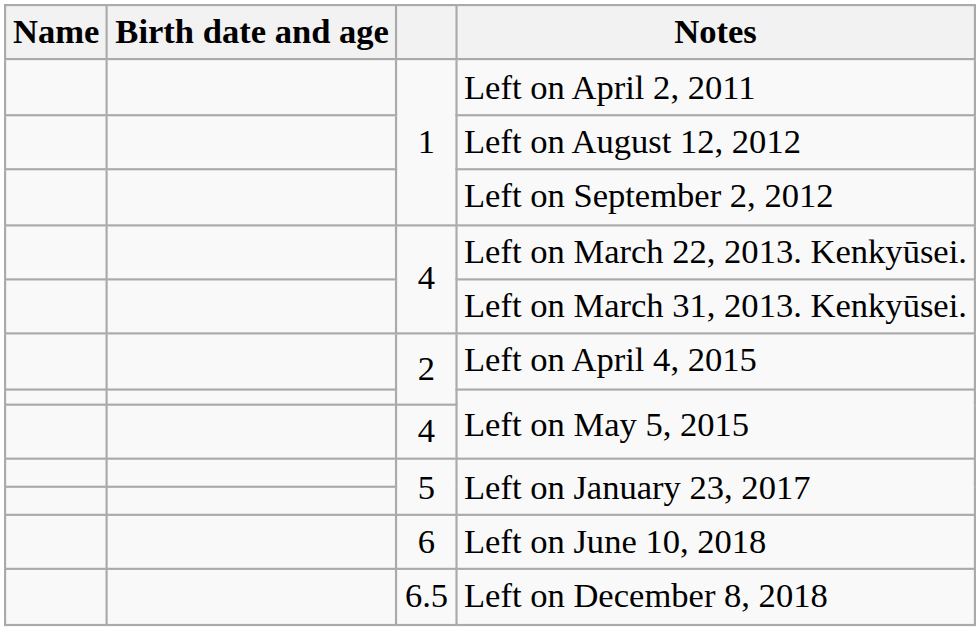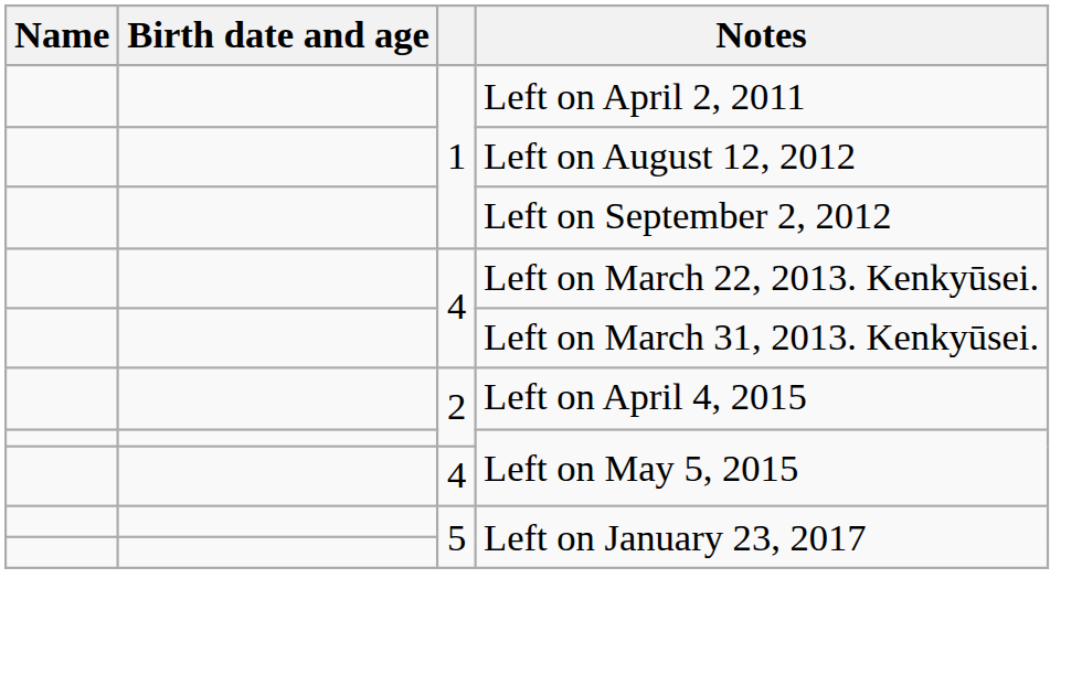 <table class="wikitable unsortable" style="font-size:100%; margin-right:0px;">
 <tr style="white-space:nowrap;">
 <th>Name</th>
 <th>Birth date and age</th>
 <th></th>
 <th>Notes</th>
 </tr>
 <tr>
 <td></td>
 <td></td>
 <td align="center" rowspan="3">1</td>
 <td>Left on April 2, 2011</td>
 </tr>
 <tr>
 <td></td>
 <td></td>
 <td>Left on August 12, 2012</td>
 </tr>
 <tr>
 <td></td>
 <td></td>
 <td>Left on September 2, 2012</td>
 </tr>
 <tr>
 <td></td>
 <td></td>
 <td align="center" rowspan="2">4</td>
 <td>Left on March 22, 2013. Kenkyūsei.</td>
 </tr>
 <tr>
 <td></td>
 <td></td>
 <td>Left on March 31, 2013. Kenkyūsei.</td>
 </tr>
 <tr>
 <td></td>
 <td></td>
 <td align="center" rowspan="2">2</td>
 <td>Left on April 4, 2015</td>
 </tr>
 <tr>
 <td></td>
 <td></td>
 <td rowspan="2">Left on May 5, 2015</td>
 </tr>
 <tr>
 <td></td>
 <td></td>
 <td align="center">4</td>
 </tr>
 <tr>
 <td></td>
 <td></td>
 <td align="center" rowspan="2">5</td>
 <td rowspan="2">Left on January 23, 2017</td>
 </tr>
 <tr>
 <td></td>
 <td></td>
 </tr>
-<tr>
-<td></td>
-<td></td>
-<td align="center">6</td>
-<td>Left on June 10, 2018</td>
-</tr>
-<tr>
-<td></td>
-<td></td>
-<td align="center">6.5</td>
-<td>Left on December 8, 2018</td>
-</tr>
 </table>
